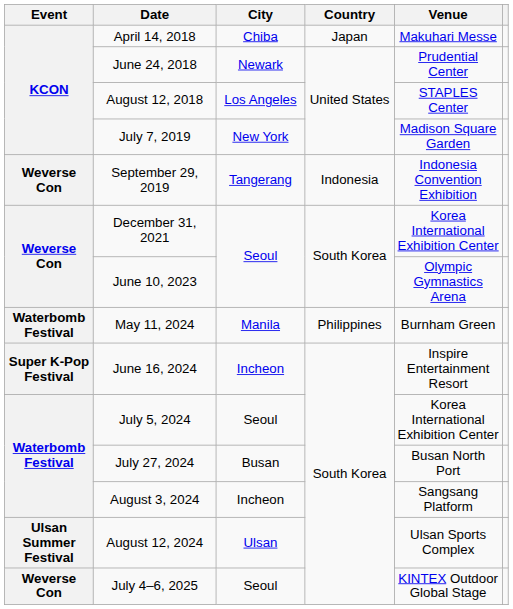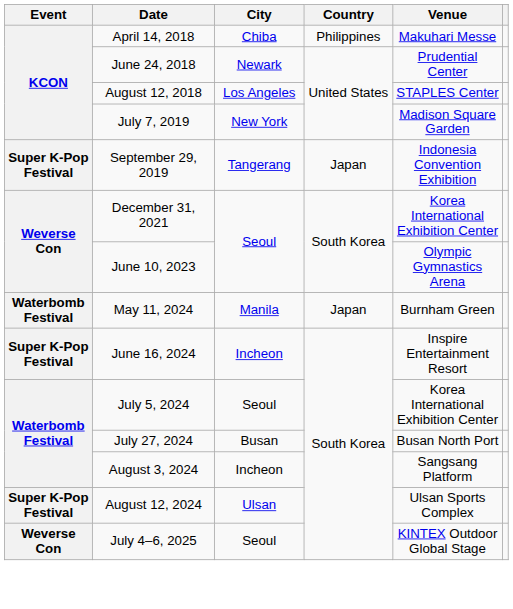 <table class="wikitable plainrowheaders" style="text-align:center">
 <tr>
 <th scope="col">Event</th>
 <th scope="col" width="140">Date</th>
 <th scope="col" width="100">City</th>
 <th scope="col" width="100">Country</th>
 <th scope="col">Venue</th>
 <th scope="col" class="unsortable"></th>
 </tr>
 <tr>
 <th scope="row" rowspan="4"><a href='#'>KCON</a></th>
 <td>April 14, 2018</td>
 <td><a href='#'>Chiba</a></td>
-<td>Japan</td>
+<td>Philippines</td>
 <td><a href='#'>Makuhari Messe</a></td>
 <td></td>
 </tr>
 <tr>
 <td>June 24, 2018</td>
 <td><a href='#'>Newark</a></td>
 <td rowspan="3">United States</td>
 <td><a href='#'>Prudential Center</a></td>
 <td></td>
 </tr>
 <tr>
 <td>August 12, 2018</td>
 <td><a href='#'>Los Angeles</a></td>
 <td><a href='#'>STAPLES Center</a></td>
 <td></td>
 </tr>
 <tr>
 <td>July 7, 2019</td>
 <td><a href='#'>New York</a></td>
 <td><a href='#'>Madison Square Garden</a></td>
 <td></td>
 </tr>
 <tr>
-<th scope="row">Weverse Con</th>
+<th scope="row">Super K-Pop Festival</th>
 <td>September 29, 2019</td>
 <td><a href='#'>Tangerang</a></td>
-<td>Indonesia</td>
+<td>Japan</td>
 <td><a href='#'>Indonesia Convention Exhibition</a></td>
 <td></td>
 </tr>
 <tr>
 <th scope="row" rowspan="2"><a href='#'>Weverse</a> Con</th>
 <td>December 31, 2021</td>
 <td rowspan="2"><a href='#'>Seoul</a></td>
 <td rowspan="2">South Korea</td>
 <td><a href='#'>Korea International Exhibition Center</a></td>
 <td></td>
 </tr>
 <tr>
 <td>June 10, 2023</td>
 <td><a href='#'>Olympic Gymnastics Arena</a></td>
 <td></td>
 </tr>
 <tr>
 <th scope="row">Waterbomb Festival</th>
 <td>May 11, 2024</td>
 <td><a href='#'>Manila</a></td>
-<td>Philippines</td>
+<td>Japan</td>
 <td>Burnham Green</td>
 <td></td>
 </tr>
 <tr>
 <th scope="row">Super K-Pop Festival</th>
 <td>June 16, 2024</td>
 <td><a href='#'>Incheon</a></td>
 <td rowspan="6">South Korea</td>
 <td>Inspire Entertainment Resort</td>
 <td></td>
 </tr>
 <tr>
 <th scope="row" rowspan="3"><a href='#'>Waterbomb Festival</a></th>
 <td>July 5, 2024</td>
 <td>Seoul</td>
 <td>Korea International Exhibition Center</td>
 <td></td>
 </tr>
 <tr>
 <td>July 27, 2024</td>
 <td>Busan</td>
 <td>Busan North Port</td>
 <td></td>
 </tr>
 <tr>
 <td>August 3, 2024</td>
 <td>Incheon</td>
 <td>Sangsang Platform</td>
 <td></td>
 </tr>
 <tr>
-<th scope="row">Ulsan Summer Festival</th>
+<th scope="row">Super K-Pop Festival</th>
 <td>August 12, 2024</td>
 <td><a href='#'>Ulsan</a></td>
 <td>Ulsan Sports Complex</td>
 <td></td>
 </tr>
 <tr>
 <th scope="row">Weverse Con</th>
 <td>July 4–6, 2025</td>
 <td>Seoul</td>
 <td><a href='#'>KINTEX</a> Outdoor Global Stage</td>
 <td></td>
 </tr>
 </table>
